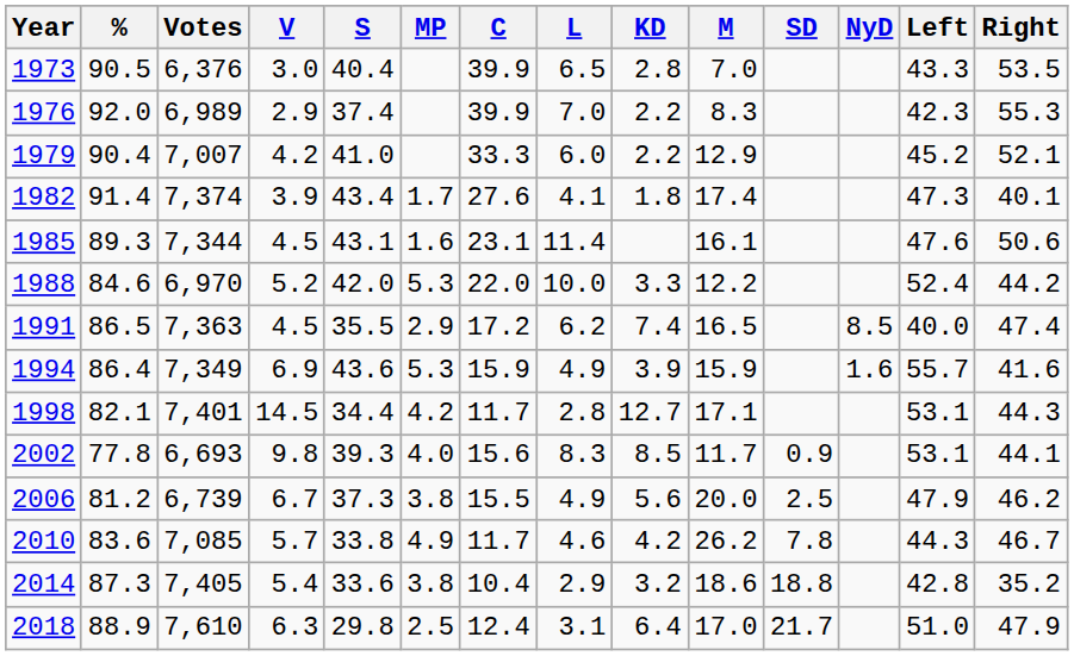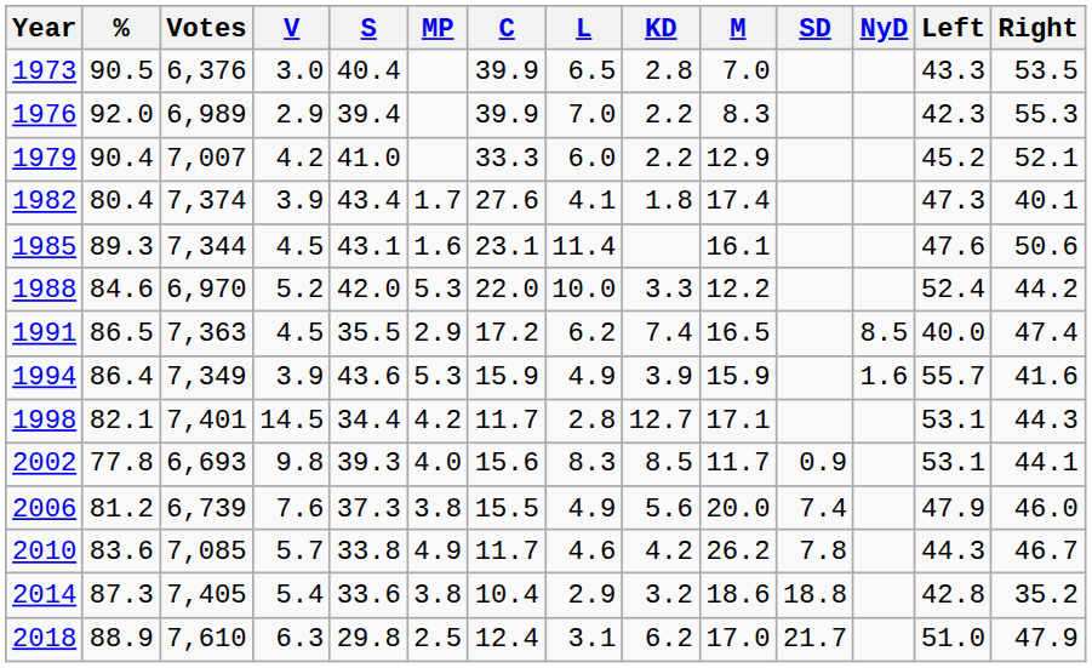 <table class="wikitable sortable" style=text-align:right>
 <tr>
 <th>Year</th>
 <th>%</th>
 <th>Votes</th>
 <th><a href='#'>V</a></th>
 <th><a href='#'>S</a></th>
 <th><a href='#'>MP</a></th>
 <th><a href='#'>C</a></th>
 <th><a href='#'>L</a></th>
 <th><a href='#'>KD</a></th>
 <th><a href='#'>M</a></th>
 <th><a href='#'>SD</a></th>
 <th><a href='#'>NyD</a></th>
 <th>Left</th>
 <th>Right</th>
 </tr>
 <tr>
 <td align=left><a href='#'>1973</a></td>
 <td>90.5</td>
 <td>6,376</td>
 <td>3.0</td>
 <td>40.4</td>
 <td></td>
 <td>39.9</td>
 <td>6.5</td>
 <td>2.8</td>
 <td>7.0</td>
 <td></td>
 <td></td>
 <td>43.3</td>
 <td>53.5</td>
 </tr>
 <tr>
 <td align=left><a href='#'>1976</a></td>
 <td>92.0</td>
 <td>6,989</td>
 <td>2.9</td>
-<td>37.4</td>
+<td>39.4</td>
 <td></td>
 <td>39.9</td>
 <td>7.0</td>
 <td>2.2</td>
 <td>8.3</td>
 <td></td>
 <td></td>
 <td>42.3</td>
 <td>55.3</td>
 </tr>
 <tr>
 <td align=left><a href='#'>1979</a></td>
 <td>90.4</td>
 <td>7,007</td>
 <td>4.2</td>
 <td>41.0</td>
 <td></td>
 <td>33.3</td>
 <td>6.0</td>
 <td>2.2</td>
 <td>12.9</td>
 <td></td>
 <td></td>
 <td>45.2</td>
 <td>52.1</td>
 </tr>
 <tr>
 <td align=left><a href='#'>1982</a></td>
-<td>91.4</td>
+<td>80.4</td>
 <td>7,374</td>
 <td>3.9</td>
 <td>43.4</td>
 <td>1.7</td>
 <td>27.6</td>
 <td>4.1</td>
 <td>1.8</td>
 <td>17.4</td>
 <td></td>
 <td></td>
 <td>47.3</td>
 <td>40.1</td>
 </tr>
 <tr>
 <td align=left><a href='#'>1985</a></td>
 <td>89.3</td>
 <td>7,344</td>
 <td>4.5</td>
 <td>43.1</td>
 <td>1.6</td>
 <td>23.1</td>
 <td>11.4</td>
 <td></td>
 <td>16.1</td>
 <td></td>
 <td></td>
 <td>47.6</td>
 <td>50.6</td>
 </tr>
 <tr>
 <td align=left><a href='#'>1988</a></td>
 <td>84.6</td>
 <td>6,970</td>
 <td>5.2</td>
 <td>42.0</td>
 <td>5.3</td>
 <td>22.0</td>
 <td>10.0</td>
 <td>3.3</td>
 <td>12.2</td>
 <td></td>
 <td></td>
 <td>52.4</td>
 <td>44.2</td>
 </tr>
 <tr>
 <td align=left><a href='#'>1991</a></td>
 <td>86.5</td>
 <td>7,363</td>
 <td>4.5</td>
 <td>35.5</td>
 <td>2.9</td>
 <td>17.2</td>
 <td>6.2</td>
 <td>7.4</td>
 <td>16.5</td>
 <td></td>
 <td>8.5</td>
 <td>40.0</td>
 <td>47.4</td>
 </tr>
 <tr>
 <td align=left><a href='#'>1994</a></td>
 <td>86.4</td>
 <td>7,349</td>
-<td>6.9</td>
+<td>3.9</td>
 <td>43.6</td>
 <td>5.3</td>
 <td>15.9</td>
 <td>4.9</td>
 <td>3.9</td>
 <td>15.9</td>
 <td></td>
 <td>1.6</td>
 <td>55.7</td>
 <td>41.6</td>
 </tr>
 <tr>
 <td align=left><a href='#'>1998</a></td>
 <td>82.1</td>
 <td>7,401</td>
 <td>14.5</td>
 <td>34.4</td>
 <td>4.2</td>
 <td>11.7</td>
 <td>2.8</td>
 <td>12.7</td>
 <td>17.1</td>
 <td></td>
 <td></td>
 <td>53.1</td>
 <td>44.3</td>
 </tr>
 <tr>
 <td align=left><a href='#'>2002</a></td>
 <td>77.8</td>
 <td>6,693</td>
 <td>9.8</td>
 <td>39.3</td>
 <td>4.0</td>
 <td>15.6</td>
 <td>8.3</td>
 <td>8.5</td>
 <td>11.7</td>
 <td>0.9</td>
 <td></td>
 <td>53.1</td>
 <td>44.1</td>
 </tr>
 <tr>
 <td align=left><a href='#'>2006</a></td>
 <td>81.2</td>
 <td>6,739</td>
-<td>6.7</td>
+<td>7.6</td>
 <td>37.3</td>
 <td>3.8</td>
 <td>15.5</td>
 <td>4.9</td>
 <td>5.6</td>
 <td>20.0</td>
-<td>2.5</td>
+<td>7.4</td>
 <td></td>
 <td>47.9</td>
-<td>46.2</td>
+<td>46.0</td>
 </tr>
 <tr>
 <td align=left><a href='#'>2010</a></td>
 <td>83.6</td>
 <td>7,085</td>
 <td>5.7</td>
 <td>33.8</td>
 <td>4.9</td>
 <td>11.7</td>
 <td>4.6</td>
 <td>4.2</td>
 <td>26.2</td>
 <td>7.8</td>
 <td></td>
 <td>44.3</td>
 <td>46.7</td>
 </tr>
 <tr>
 <td align=left><a href='#'>2014</a></td>
 <td>87.3</td>
 <td>7,405</td>
 <td>5.4</td>
 <td>33.6</td>
 <td>3.8</td>
 <td>10.4</td>
 <td>2.9</td>
 <td>3.2</td>
 <td>18.6</td>
 <td>18.8</td>
 <td></td>
 <td>42.8</td>
 <td>35.2</td>
 </tr>
 <tr>
 <td align=left><a href='#'>2018</a></td>
 <td>88.9</td>
 <td>7,610</td>
 <td>6.3</td>
 <td>29.8</td>
 <td>2.5</td>
 <td>12.4</td>
 <td>3.1</td>
-<td>6.4</td>
+<td>6.2</td>
 <td>17.0</td>
 <td>21.7</td>
 <td></td>
 <td>51.0</td>
 <td>47.9</td>
 </tr>
 </table>
